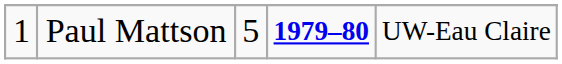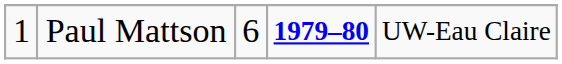 <table class="wikitable">
 <tr>
 </tr>
 <tr>
 <td>1</td>
 <td>Paul Mattson</td>
-<td>5</td>
+<td>6</td>
 <td style="font-size:80%;"><strong><a href='#'>1979–80</a></strong></td>
 <td style="font-size:80%;">UW-Eau Claire</td>
 </tr>
 </table>
